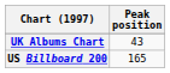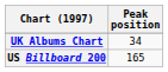 <table class="wikitable sortable plainrowheaders">
 <tr>
 <th>Chart (1997)</th>
 <th>Peak<br>position</th>
 </tr>
 <tr>
 </tr>
 <tr>
 <th scope="row"><a href='#'>UK Albums Chart</a></th>
-<td align="center">43</td>
+<td align="center">34</td>
 </tr>
 <tr>
 <th scope="row">US <a href='#'><em>Billboard</em> 200</a></th>
 <td align="center">165</td>
 </tr>
 </table>
